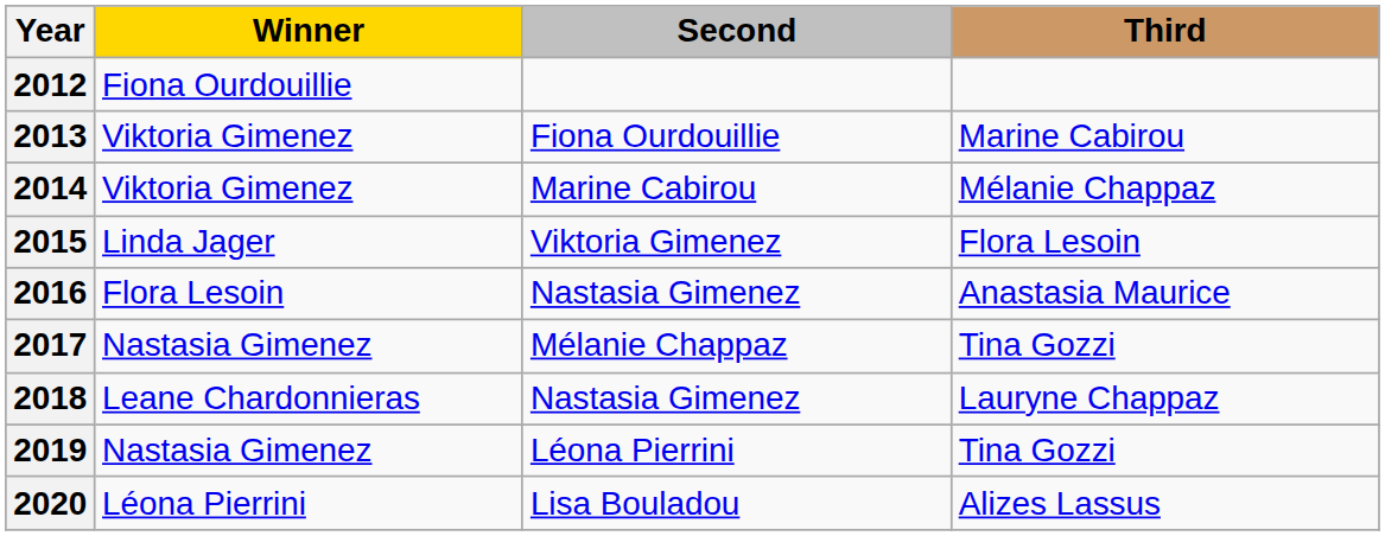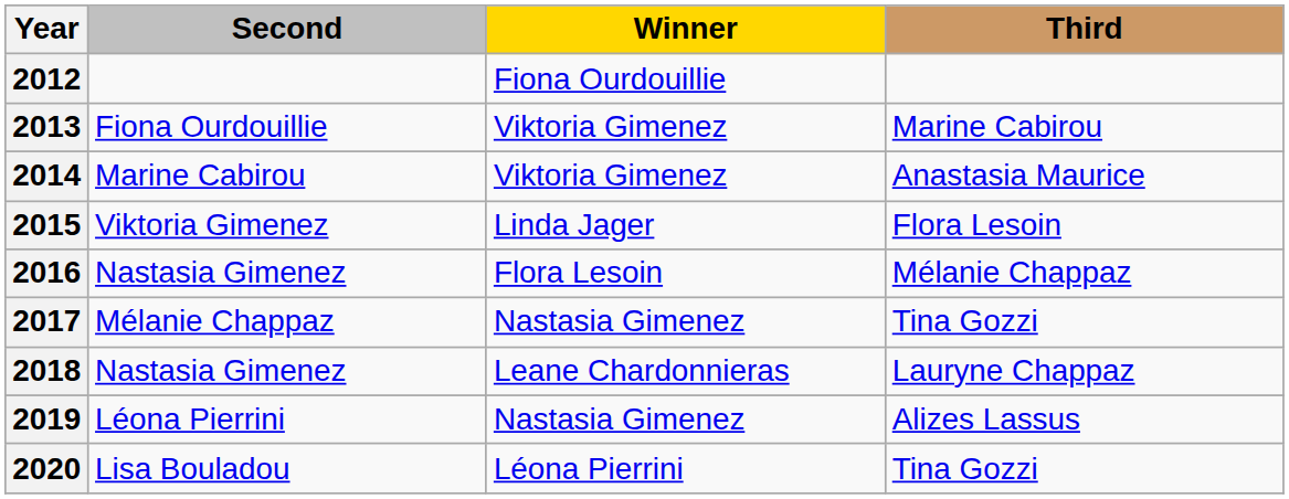 <table class="wikitable sortable">
 <tr>
 <th>Year</th>
+<th scope=col colspan=1 style="width:200px; background: silver;">Second</th>
 <th scope=col colspan=1 style="width:200px; background: gold;">Winner</th>
-<th scope=col colspan=1 style="width:200px; background: silver;">Second</th>
 <th scope=col colspan=1 style="width:200px; background: #cc9966;">Third</th>
 </tr>
 <tr>
 <th>2012</th>
+<td></td>
 <td><a href='#'>Fiona Ourdouillie</a></td>
-<td></td>
 <td></td>
 </tr>
 <tr>
 <th>2013</th>
+<td><a href='#'>Fiona Ourdouillie</a></td>
 <td><a href='#'>Viktoria Gimenez</a></td>
-<td><a href='#'>Fiona Ourdouillie</a></td>
 <td><a href='#'>Marine Cabirou</a></td>
 </tr>
 <tr>
 <th>2014</th>
+<td><a href='#'>Marine Cabirou</a></td>
 <td><a href='#'>Viktoria Gimenez</a></td>
-<td><a href='#'>Marine Cabirou</a></td>
-<td><a href='#'>Mélanie Chappaz</a></td>
+<td><a href='#'>Anastasia Maurice</a></td>
 </tr>
 <tr>
 <th>2015</th>
+<td><a href='#'>Viktoria Gimenez</a></td>
 <td><a href='#'>Linda Jager</a></td>
-<td><a href='#'>Viktoria Gimenez</a></td>
 <td><a href='#'>Flora Lesoin</a></td>
 </tr>
 <tr>
 <th>2016</th>
+<td><a href='#'>Nastasia Gimenez</a></td>
 <td><a href='#'>Flora Lesoin</a></td>
-<td><a href='#'>Nastasia Gimenez</a></td>
-<td><a href='#'>Anastasia Maurice</a></td>
+<td><a href='#'>Mélanie Chappaz</a></td>
 </tr>
 <tr>
 <th>2017</th>
+<td><a href='#'>Mélanie Chappaz</a></td>
 <td><a href='#'>Nastasia Gimenez</a></td>
-<td><a href='#'>Mélanie Chappaz</a></td>
 <td><a href='#'>Tina Gozzi</a></td>
 </tr>
 <tr>
 <th>2018</th>
+<td><a href='#'>Nastasia Gimenez</a></td>
 <td><a href='#'>Leane Chardonnieras</a></td>
-<td><a href='#'>Nastasia Gimenez</a></td>
 <td><a href='#'>Lauryne Chappaz</a></td>
 </tr>
 <tr>
 <th>2019</th>
+<td><a href='#'>Léona Pierrini</a></td>
 <td><a href='#'>Nastasia Gimenez</a></td>
+<td><a href='#'>Alizes Lassus</a></td>
+</tr>
+<tr>
+<th>2020</th>
+<td><a href='#'>Lisa Bouladou</a></td>
 <td><a href='#'>Léona Pierrini</a></td>
 <td><a href='#'>Tina Gozzi</a></td>
 </tr>
-<tr>
-<th>2020</th>
-<td><a href='#'>Léona Pierrini</a></td>
-<td><a href='#'>Lisa Bouladou</a></td>
-<td><a href='#'>Alizes Lassus</a></td>
-</tr>
 </table>
